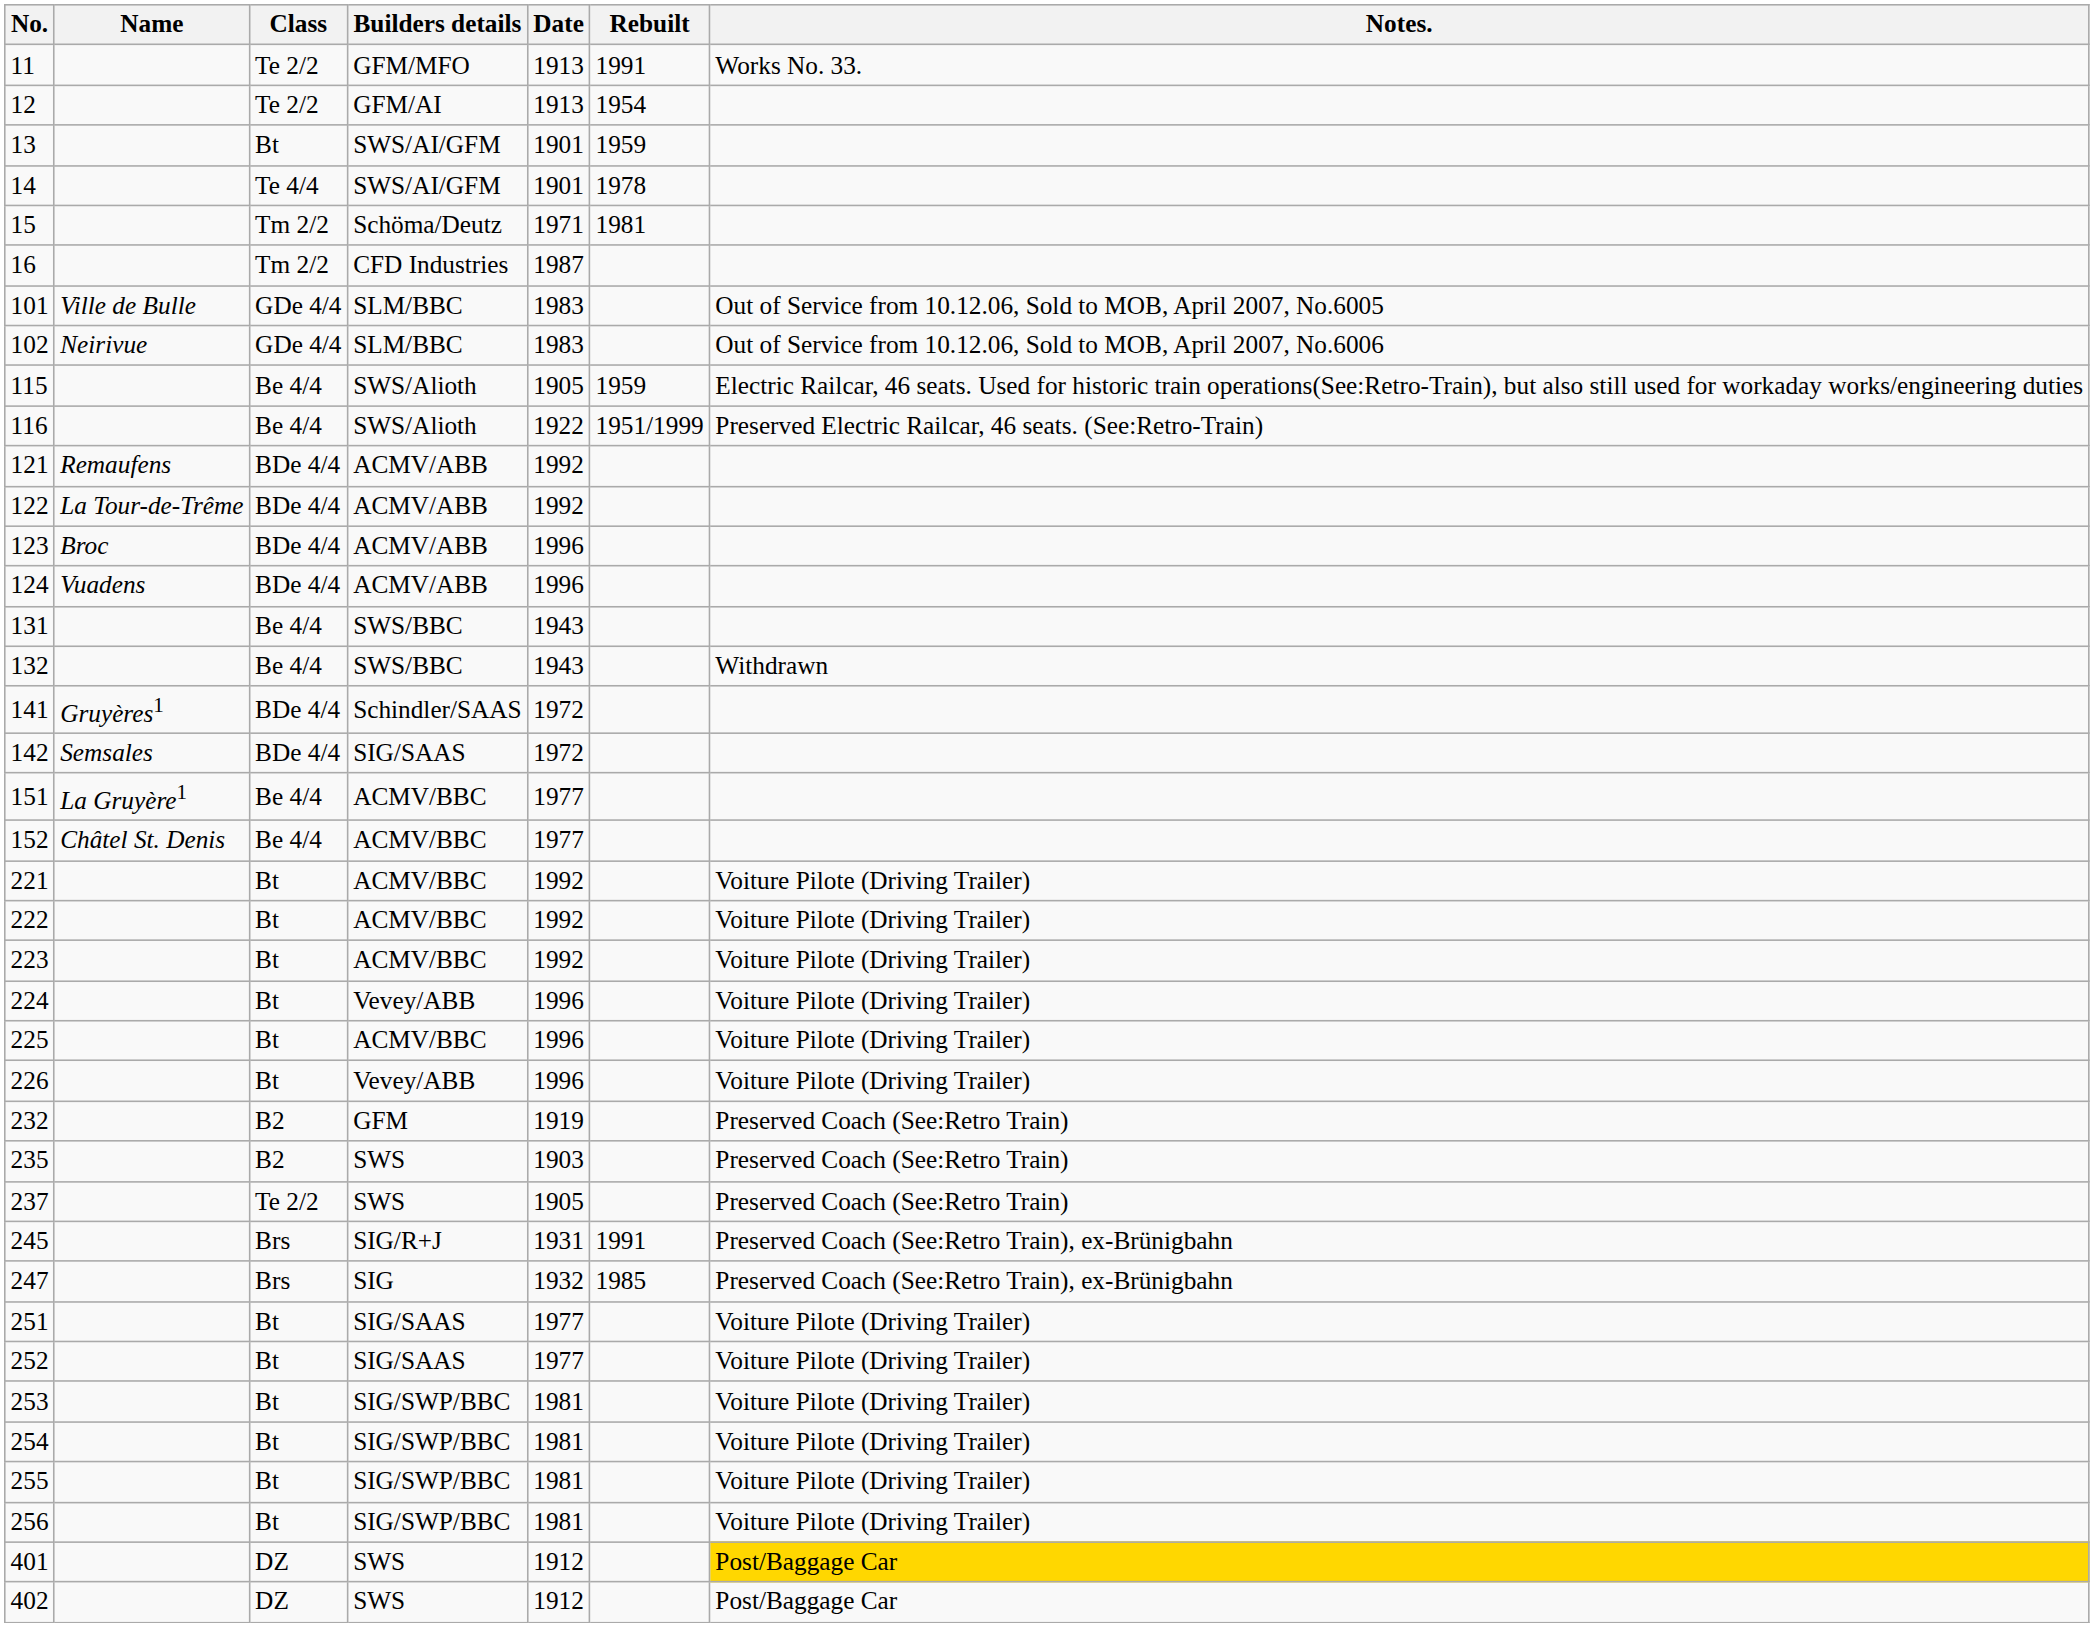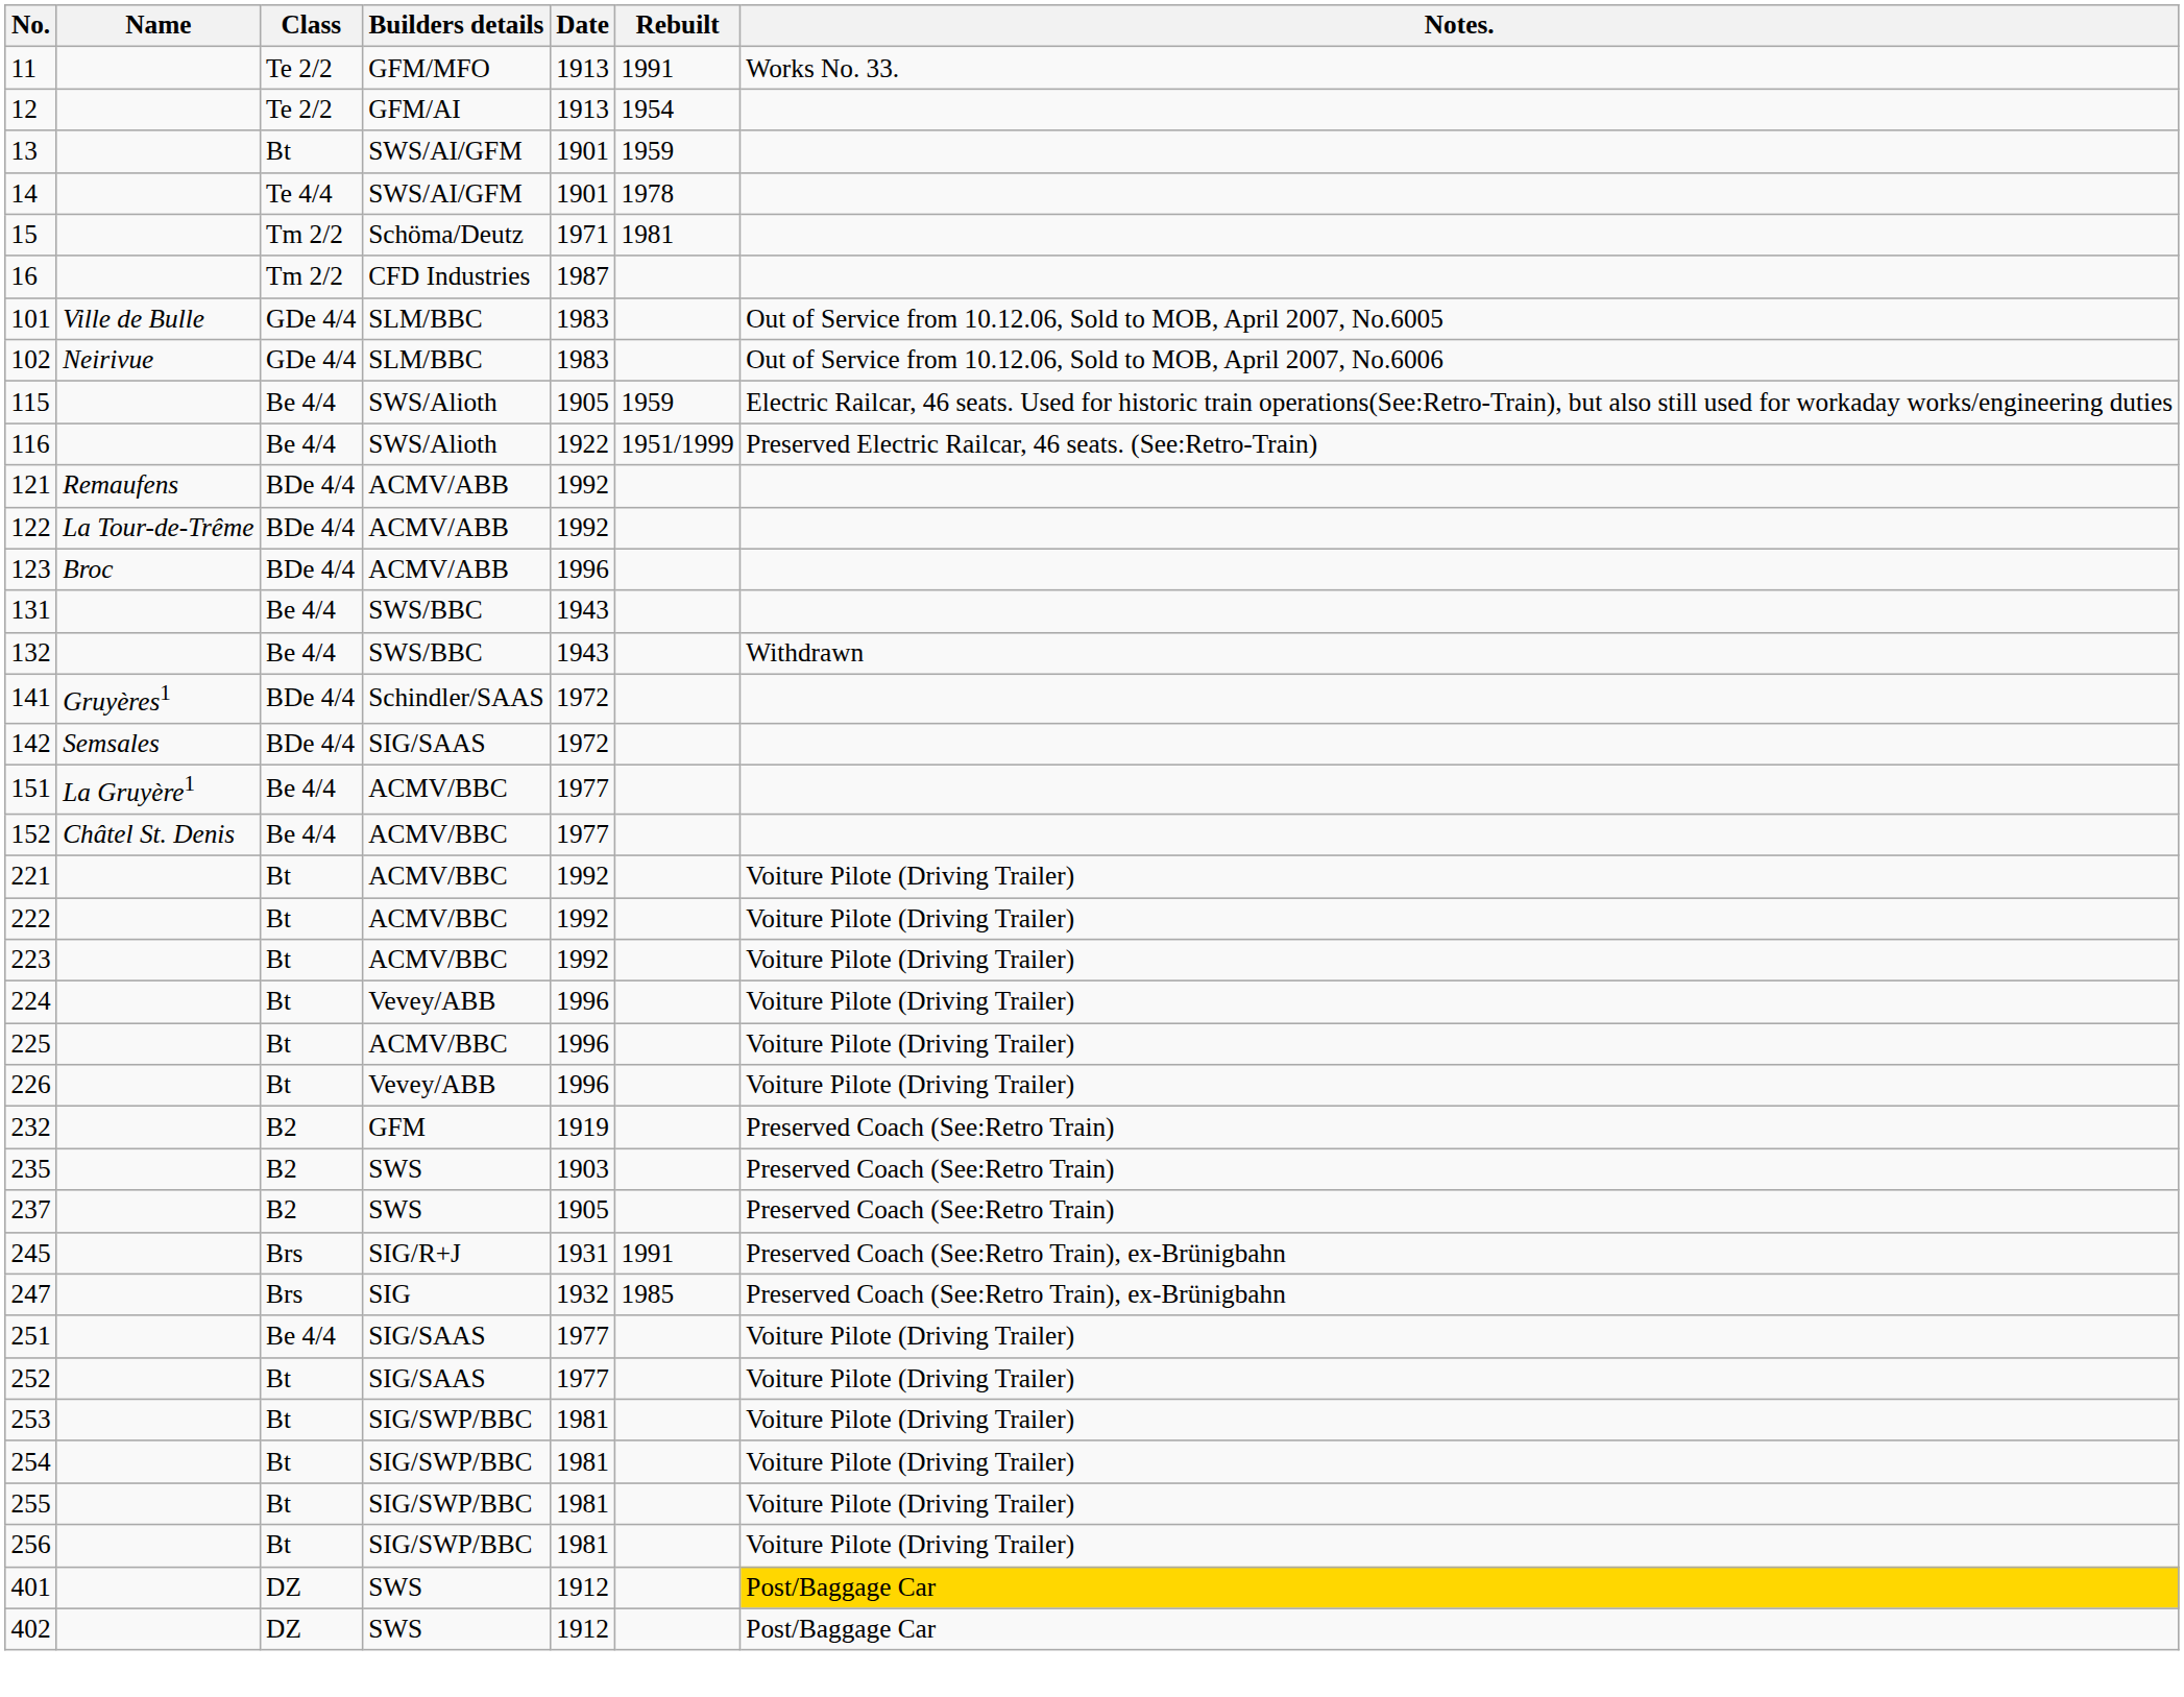 <table class="wikitable">
 <tr>
 <th>No.</th>
 <th>Name</th>
 <th>Class</th>
 <th>Builders details</th>
 <th>Date</th>
 <th>Rebuilt</th>
 <th>Notes.</th>
 </tr>
 <tr>
 <td>11</td>
 <td></td>
 <td>Te 2/2</td>
 <td>GFM/MFO</td>
 <td>1913</td>
 <td>1991</td>
 <td>Works No. 33.</td>
 </tr>
 <tr>
 <td>12</td>
 <td></td>
 <td>Te 2/2</td>
 <td>GFM/AI</td>
 <td>1913</td>
 <td>1954</td>
 <td></td>
 </tr>
 <tr>
 <td>13</td>
 <td></td>
 <td>Bt</td>
 <td>SWS/AI/GFM</td>
 <td>1901</td>
 <td>1959</td>
 <td></td>
 </tr>
 <tr>
 <td>14</td>
 <td></td>
 <td>Te 4/4</td>
 <td>SWS/AI/GFM</td>
 <td>1901</td>
 <td>1978</td>
 <td></td>
 </tr>
 <tr>
 <td>15</td>
 <td></td>
 <td>Tm 2/2</td>
 <td>Schöma/Deutz</td>
 <td>1971</td>
 <td>1981</td>
 <td></td>
 </tr>
 <tr>
 <td>16</td>
 <td></td>
 <td>Tm 2/2</td>
 <td>CFD Industries</td>
 <td>1987</td>
 <td></td>
 <td></td>
 </tr>
 <tr>
 <td>101</td>
 <td><em>Ville de Bulle</em></td>
 <td>GDe 4/4</td>
 <td>SLM/BBC</td>
 <td>1983</td>
 <td></td>
 <td>Out of Service from 10.12.06, Sold to MOB, April 2007, No.6005</td>
 </tr>
 <tr>
 <td>102</td>
 <td><em>Neirivue</em></td>
 <td>GDe 4/4</td>
 <td>SLM/BBC</td>
 <td>1983</td>
 <td></td>
 <td>Out of Service from 10.12.06, Sold to MOB, April 2007, No.6006</td>
 </tr>
 <tr>
 <td>115</td>
 <td></td>
 <td>Be 4/4</td>
 <td>SWS/Alioth</td>
 <td>1905</td>
 <td>1959</td>
 <td>Electric Railcar, 46 seats. Used for historic train operations(See:Retro-Train), but also still used for workaday works/engineering duties</td>
 </tr>
 <tr>
 <td>116</td>
 <td></td>
 <td>Be 4/4</td>
 <td>SWS/Alioth</td>
 <td>1922</td>
 <td>1951/1999</td>
 <td>Preserved Electric Railcar, 46 seats. (See:Retro-Train)</td>
 </tr>
 <tr>
 <td>121</td>
 <td><em>Remaufens</em></td>
 <td>BDe 4/4</td>
 <td>ACMV/ABB</td>
 <td>1992</td>
 <td></td>
 <td></td>
 </tr>
 <tr>
 <td>122</td>
 <td><em>La Tour-de-Trême</em></td>
 <td>BDe 4/4</td>
 <td>ACMV/ABB</td>
 <td>1992</td>
 <td></td>
 <td></td>
 </tr>
 <tr>
 <td>123</td>
 <td><em>Broc</em></td>
-<td>BDe 4/4</td>
-<td>ACMV/ABB</td>
-<td>1996</td>
-<td></td>
-<td></td>
-</tr>
-<tr>
-<td>124</td>
-<td><em>Vuadens</em></td>
 <td>BDe 4/4</td>
 <td>ACMV/ABB</td>
 <td>1996</td>
 <td></td>
 <td></td>
 </tr>
 <tr>
 <td>131</td>
 <td></td>
 <td>Be 4/4</td>
 <td>SWS/BBC</td>
 <td>1943</td>
 <td></td>
 <td></td>
 </tr>
 <tr>
 <td>132</td>
 <td></td>
 <td>Be 4/4</td>
 <td>SWS/BBC</td>
 <td>1943</td>
 <td></td>
 <td>Withdrawn</td>
 </tr>
 <tr>
 <td>141</td>
 <td><em>Gruyères</em><sup>1</sup></td>
 <td>BDe 4/4</td>
 <td>Schindler/SAAS</td>
 <td>1972</td>
 <td></td>
 <td></td>
 </tr>
 <tr>
 <td>142</td>
 <td><em>Semsales</em></td>
 <td>BDe 4/4</td>
 <td>SIG/SAAS</td>
 <td>1972</td>
 <td></td>
 <td></td>
 </tr>
 <tr>
 <td>151</td>
 <td><em>La Gruyère</em><sup>1</sup></td>
 <td>Be 4/4</td>
 <td>ACMV/BBC</td>
 <td>1977</td>
 <td></td>
 <td></td>
 </tr>
 <tr>
 <td>152</td>
 <td><em>Châtel St. Denis</em></td>
 <td>Be 4/4</td>
 <td>ACMV/BBC</td>
 <td>1977</td>
 <td></td>
 <td></td>
 </tr>
 <tr>
 <td>221</td>
 <td></td>
 <td>Bt</td>
 <td>ACMV/BBC</td>
 <td>1992</td>
 <td></td>
 <td>Voiture Pilote (Driving Trailer)</td>
 </tr>
 <tr>
 <td>222</td>
 <td></td>
 <td>Bt</td>
 <td>ACMV/BBC</td>
 <td>1992</td>
 <td></td>
 <td>Voiture Pilote (Driving Trailer)</td>
 </tr>
 <tr>
 <td>223</td>
 <td></td>
 <td>Bt</td>
 <td>ACMV/BBC</td>
 <td>1992</td>
 <td></td>
 <td>Voiture Pilote (Driving Trailer)</td>
 </tr>
 <tr>
 <td>224</td>
 <td></td>
 <td>Bt</td>
 <td>Vevey/ABB</td>
 <td>1996</td>
 <td></td>
 <td>Voiture Pilote (Driving Trailer)</td>
 </tr>
 <tr>
 <td>225</td>
 <td></td>
 <td>Bt</td>
 <td>ACMV/BBC</td>
 <td>1996</td>
 <td></td>
 <td>Voiture Pilote (Driving Trailer)</td>
 </tr>
 <tr>
 <td>226</td>
 <td></td>
 <td>Bt</td>
 <td>Vevey/ABB</td>
 <td>1996</td>
 <td></td>
 <td>Voiture Pilote (Driving Trailer)</td>
 </tr>
 <tr>
 <td>232</td>
 <td></td>
 <td>B2</td>
 <td>GFM</td>
 <td>1919</td>
 <td></td>
 <td>Preserved Coach (See:Retro Train)</td>
 </tr>
 <tr>
 <td>235</td>
 <td></td>
 <td>B2</td>
 <td>SWS</td>
 <td>1903</td>
 <td></td>
 <td>Preserved Coach (See:Retro Train)</td>
 </tr>
 <tr>
 <td>237</td>
 <td></td>
-<td>Te 2/2</td>
+<td>B2</td>
 <td>SWS</td>
 <td>1905</td>
 <td></td>
 <td>Preserved Coach (See:Retro Train)</td>
 </tr>
 <tr>
 <td>245</td>
 <td></td>
 <td>Brs</td>
 <td>SIG/R+J</td>
 <td>1931</td>
 <td>1991</td>
 <td>Preserved Coach (See:Retro Train), ex-Brünigbahn</td>
 </tr>
 <tr>
 <td>247</td>
 <td></td>
 <td>Brs</td>
 <td>SIG</td>
 <td>1932</td>
 <td>1985</td>
 <td>Preserved Coach (See:Retro Train), ex-Brünigbahn</td>
 </tr>
 <tr>
 <td>251</td>
 <td></td>
-<td>Bt</td>
+<td>Be 4/4</td>
 <td>SIG/SAAS</td>
 <td>1977</td>
 <td></td>
 <td>Voiture Pilote (Driving Trailer)</td>
 </tr>
 <tr>
 <td>252</td>
 <td></td>
 <td>Bt</td>
 <td>SIG/SAAS</td>
 <td>1977</td>
 <td></td>
 <td>Voiture Pilote (Driving Trailer)</td>
 </tr>
 <tr>
 <td>253</td>
 <td></td>
 <td>Bt</td>
 <td>SIG/SWP/BBC</td>
 <td>1981</td>
 <td></td>
 <td>Voiture Pilote (Driving Trailer)</td>
 </tr>
 <tr>
 <td>254</td>
 <td></td>
 <td>Bt</td>
 <td>SIG/SWP/BBC</td>
 <td>1981</td>
 <td></td>
 <td>Voiture Pilote (Driving Trailer)</td>
 </tr>
 <tr>
 <td>255</td>
 <td></td>
 <td>Bt</td>
 <td>SIG/SWP/BBC</td>
 <td>1981</td>
 <td></td>
 <td>Voiture Pilote (Driving Trailer)</td>
 </tr>
 <tr>
 <td>256</td>
 <td></td>
 <td>Bt</td>
 <td>SIG/SWP/BBC</td>
 <td>1981</td>
 <td></td>
 <td>Voiture Pilote (Driving Trailer)</td>
 </tr>
 <tr>
 <td>401</td>
 <td></td>
 <td>DZ</td>
 <td>SWS</td>
 <td>1912</td>
 <td></td>
 <td style="background: gold;">Post/Baggage Car</td>
 </tr>
 <tr>
 <td>402</td>
 <td></td>
 <td>DZ</td>
 <td>SWS</td>
 <td>1912</td>
 <td></td>
 <td>Post/Baggage Car</td>
 </tr>
 </table>
